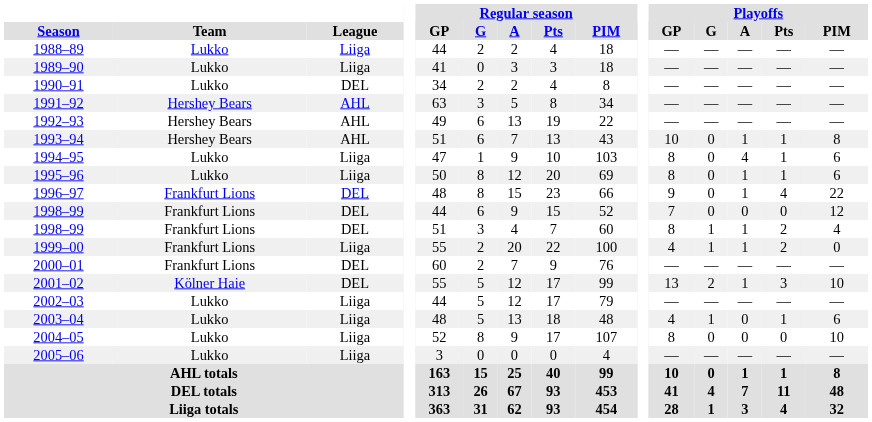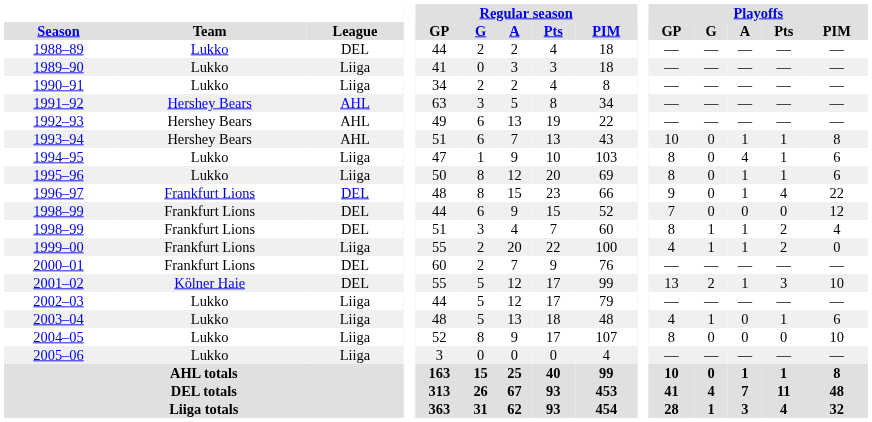 <table border="0" cellpadding="1" cellspacing="0" style="text-align:center; width:60em">
 <tr bgcolor="#e0e0e0">
 <th colspan="3" bgcolor="#ffffff"> </th>
 <th rowspan="99" bgcolor="#ffffff"> </th>
 <th colspan="5"><a href='#'>Regular season</a></th>
 <th rowspan="99" bgcolor="#ffffff"> </th>
 <th colspan="5"><a href='#'>Playoffs</a></th>
 </tr>
 <tr bgcolor="#e0e0e0">
 <th><a href='#'>Season</a></th>
 <th>Team</th>
 <th>League</th>
 <th>GP</th>
 <th><a href='#'>G</a></th>
 <th><a href='#'>A</a></th>
 <th><a href='#'>Pts</a></th>
 <th><a href='#'>PIM</a></th>
 <th>GP</th>
 <th>G</th>
 <th>A</th>
 <th>Pts</th>
 <th>PIM</th>
 </tr>
 <tr>
 <td><a href='#'>1988–89</a></td>
 <td><a href='#'>Lukko</a></td>
-<td><a href='#'>Liiga</a></td>
+<td>DEL</td>
 <td>44</td>
 <td>2</td>
 <td>2</td>
 <td>4</td>
 <td>18</td>
 <td>—</td>
 <td>—</td>
 <td>—</td>
 <td>—</td>
 <td>—</td>
 </tr>
 <tr bgcolor="#f0f0f0">
 <td><a href='#'>1989–90</a></td>
 <td>Lukko</td>
 <td>Liiga</td>
 <td>41</td>
 <td>0</td>
 <td>3</td>
 <td>3</td>
 <td>18</td>
 <td>—</td>
 <td>—</td>
 <td>—</td>
 <td>—</td>
 <td>—</td>
 </tr>
 <tr>
 <td><a href='#'>1990–91</a></td>
 <td>Lukko</td>
-<td>DEL</td>
+<td>Liiga</td>
 <td>34</td>
 <td>2</td>
 <td>2</td>
 <td>4</td>
 <td>8</td>
 <td>—</td>
 <td>—</td>
 <td>—</td>
 <td>—</td>
 <td>—</td>
 </tr>
 <tr bgcolor="#f0f0f0">
 <td><a href='#'>1991–92</a></td>
 <td><a href='#'>Hershey Bears</a></td>
 <td><a href='#'>AHL</a></td>
 <td>63</td>
 <td>3</td>
 <td>5</td>
 <td>8</td>
 <td>34</td>
 <td>—</td>
 <td>—</td>
 <td>—</td>
 <td>—</td>
 <td>—</td>
 </tr>
 <tr>
 <td><a href='#'>1992–93</a></td>
 <td>Hershey Bears</td>
 <td>AHL</td>
 <td>49</td>
 <td>6</td>
 <td>13</td>
 <td>19</td>
 <td>22</td>
 <td>—</td>
 <td>—</td>
 <td>—</td>
 <td>—</td>
 <td>—</td>
 </tr>
 <tr bgcolor="#f0f0f0">
 <td><a href='#'>1993–94</a></td>
 <td>Hershey Bears</td>
 <td>AHL</td>
 <td>51</td>
 <td>6</td>
 <td>7</td>
 <td>13</td>
 <td>43</td>
 <td>10</td>
 <td>0</td>
 <td>1</td>
 <td>1</td>
 <td>8</td>
 </tr>
 <tr>
 <td><a href='#'>1994–95</a></td>
 <td>Lukko</td>
 <td>Liiga</td>
 <td>47</td>
 <td>1</td>
 <td>9</td>
 <td>10</td>
 <td>103</td>
 <td>8</td>
 <td>0</td>
 <td>4</td>
 <td>1</td>
 <td>6</td>
 </tr>
 <tr bgcolor="#f0f0f0">
 <td><a href='#'>1995–96</a></td>
 <td>Lukko</td>
 <td>Liiga</td>
 <td>50</td>
 <td>8</td>
 <td>12</td>
 <td>20</td>
 <td>69</td>
 <td>8</td>
 <td>0</td>
 <td>1</td>
 <td>1</td>
 <td>6</td>
 </tr>
 <tr>
 <td><a href='#'>1996–97</a></td>
 <td><a href='#'>Frankfurt Lions</a></td>
 <td><a href='#'>DEL</a></td>
 <td>48</td>
 <td>8</td>
 <td>15</td>
 <td>23</td>
 <td>66</td>
 <td>9</td>
 <td>0</td>
 <td>1</td>
 <td>4</td>
 <td>22</td>
 </tr>
 <tr bgcolor="#f0f0f0">
 <td><a href='#'>1998–99</a></td>
 <td>Frankfurt Lions</td>
 <td>DEL</td>
 <td>44</td>
 <td>6</td>
 <td>9</td>
 <td>15</td>
 <td>52</td>
 <td>7</td>
 <td>0</td>
 <td>0</td>
 <td>0</td>
 <td>12</td>
 </tr>
 <tr>
 <td><a href='#'>1998–99</a></td>
 <td>Frankfurt Lions</td>
 <td>DEL</td>
 <td>51</td>
 <td>3</td>
 <td>4</td>
 <td>7</td>
 <td>60</td>
 <td>8</td>
 <td>1</td>
 <td>1</td>
 <td>2</td>
 <td>4</td>
 </tr>
 <tr bgcolor="#f0f0f0">
 <td><a href='#'>1999–00</a></td>
 <td>Frankfurt Lions</td>
 <td>Liiga</td>
 <td>55</td>
 <td>2</td>
 <td>20</td>
 <td>22</td>
 <td>100</td>
 <td>4</td>
 <td>1</td>
 <td>1</td>
 <td>2</td>
 <td>0</td>
 </tr>
 <tr>
 <td><a href='#'>2000–01</a></td>
 <td>Frankfurt Lions</td>
 <td>DEL</td>
 <td>60</td>
 <td>2</td>
 <td>7</td>
 <td>9</td>
 <td>76</td>
 <td>—</td>
 <td>—</td>
 <td>—</td>
 <td>—</td>
 <td>—</td>
 </tr>
 <tr bgcolor="#f0f0f0">
 <td><a href='#'>2001–02</a></td>
 <td><a href='#'>Kölner Haie</a></td>
 <td>DEL</td>
 <td>55</td>
 <td>5</td>
 <td>12</td>
 <td>17</td>
 <td>99</td>
 <td>13</td>
 <td>2</td>
 <td>1</td>
 <td>3</td>
 <td>10</td>
 </tr>
 <tr>
 <td><a href='#'>2002–03</a></td>
 <td>Lukko</td>
 <td>Liiga</td>
 <td>44</td>
 <td>5</td>
 <td>12</td>
 <td>17</td>
 <td>79</td>
 <td>—</td>
 <td>—</td>
 <td>—</td>
 <td>—</td>
 <td>—</td>
 </tr>
 <tr bgcolor="#f0f0f0">
 <td><a href='#'>2003–04</a></td>
 <td>Lukko</td>
 <td>Liiga</td>
 <td>48</td>
 <td>5</td>
 <td>13</td>
 <td>18</td>
 <td>48</td>
 <td>4</td>
 <td>1</td>
 <td>0</td>
 <td>1</td>
 <td>6</td>
 </tr>
 <tr>
 <td><a href='#'>2004–05</a></td>
 <td>Lukko</td>
 <td>Liiga</td>
 <td>52</td>
 <td>8</td>
 <td>9</td>
 <td>17</td>
 <td>107</td>
 <td>8</td>
 <td>0</td>
 <td>0</td>
 <td>0</td>
 <td>10</td>
 </tr>
 <tr bgcolor="#f0f0f0">
 <td><a href='#'>2005–06</a></td>
 <td>Lukko</td>
 <td>Liiga</td>
 <td>3</td>
 <td>0</td>
 <td>0</td>
 <td>0</td>
 <td>4</td>
 <td>—</td>
 <td>—</td>
 <td>—</td>
 <td>—</td>
 <td>—</td>
 </tr>
 <tr>
 </tr>
 <tr ALIGN="center" bgcolor="#e0e0e0">
 <th colspan="3">AHL totals</th>
 <th ALIGN="center">163</th>
 <th ALIGN="center">15</th>
 <th ALIGN="center">25</th>
 <th ALIGN="center">40</th>
 <th ALIGN="center">99</th>
 <th ALIGN="center">10</th>
 <th ALIGN="center">0</th>
 <th ALIGN="center">1</th>
 <th ALIGN="center">1</th>
 <th ALIGN="center">8</th>
 </tr>
 <tr>
 </tr>
 <tr ALIGN="center" bgcolor="#e0e0e0">
 <th colspan="3">DEL totals</th>
 <th ALIGN="center">313</th>
 <th ALIGN="center">26</th>
 <th ALIGN="center">67</th>
 <th ALIGN="center">93</th>
 <th ALIGN="center">453</th>
 <th ALIGN="center">41</th>
 <th ALIGN="center">4</th>
 <th ALIGN="center">7</th>
 <th ALIGN="center">11</th>
 <th ALIGN="center">48</th>
 </tr>
 <tr>
 </tr>
 <tr ALIGN="center" bgcolor="#e0e0e0">
 <th colspan="3">Liiga totals</th>
 <th ALIGN="center">363</th>
 <th ALIGN="center">31</th>
 <th ALIGN="center">62</th>
 <th ALIGN="center">93</th>
 <th ALIGN="center">454</th>
 <th ALIGN="center">28</th>
 <th ALIGN="center">1</th>
 <th ALIGN="center">3</th>
 <th ALIGN="center">4</th>
 <th ALIGN="center">32</th>
 </tr>
 </table>
